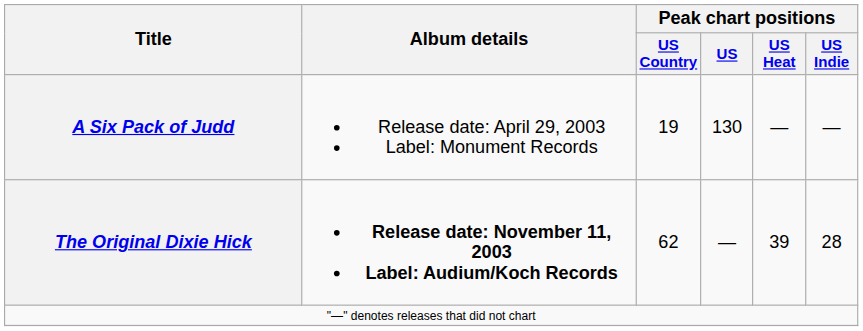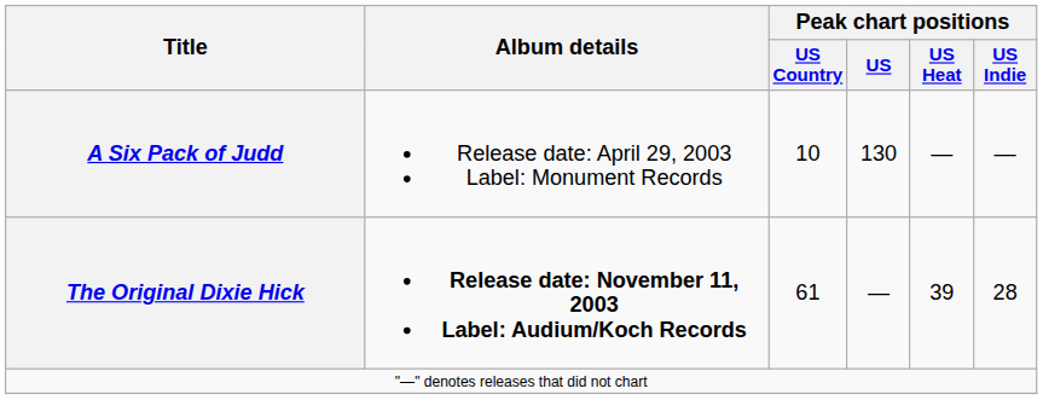 <table class="wikitable plainrowheaders" style="text-align:center;">
 <tr>
 <th rowspan="2" style="width:16em;">Title</th>
 <th rowspan="2" style="width:18em;">Album details</th>
 <th colspan="4">Peak chart positions</th>
 </tr>
 <tr style="font-size:smaller;">
 <th width="40"><a href='#'>US Country</a><br></th>
 <th width="40"><a href='#'>US</a><br></th>
 <th width="40"><a href='#'>US<br>Heat</a><br></th>
 <th width="40"><a href='#'>US Indie</a><br></th>
 </tr>
 <tr>
 <th scope="row"><em><a href='#'>A Six Pack of Judd</a></em></th>
 <td><br><ul><li>Release date: April 29, 2003</li><li>Label: Monument Records</li></ul></td>
-<td>19</td>
+<td>10</td>
 <td>130</td>
 <td>—</td>
 <td>—</td>
 </tr>
 <tr>
 <th scope="row"><em><a href='#'>The Original Dixie Hick</a></em></th>
 <td><strong><br><ul><li>Release date: November 11, 2003</li><li>Label: Audium/Koch Records</li></ul></strong></td>
-<td>62</td>
+<td>61</td>
 <td>—</td>
 <td>39</td>
 <td>28</td>
 </tr>
 <tr>
 <td colspan="6" style="font-size:8pt">"—" denotes releases that did not chart</td>
 </tr>
 <tr>
 </tr>
 </table>
